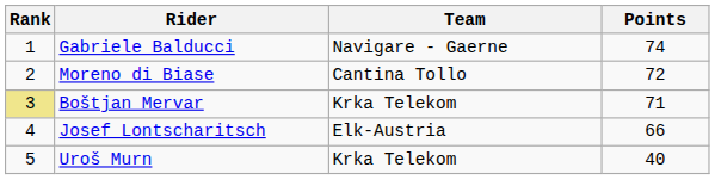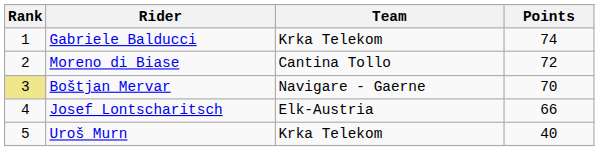 <table class="wikitable">
 <tr>
 <th>Rank</th>
 <th>Rider</th>
 <th>Team</th>
 <th>Points</th>
 </tr>
 <tr>
 <td align=center>1</td>
 <td width=200> <a href='#'>Gabriele Balducci</a> </td>
-<td width=200>Navigare - Gaerne</td>
+<td>Krka Telekom</td>
 <td width=75 align=center>74</td>
 </tr>
 <tr>
 <td align=center>2</td>
 <td> <a href='#'>Moreno di Biase</a></td>
 <td>Cantina Tollo</td>
 <td align=center>72</td>
 </tr>
 <tr>
 <td align=center style="background: khaki;">3</td>
 <td> <a href='#'>Boštjan Mervar</a></td>
-<td>Krka Telekom</td>
-<td align=center>71</td>
+<td width=200>Navigare - Gaerne</td>
+<td align=center>70</td>
 </tr>
 <tr>
 <td align=center>4</td>
 <td> <a href='#'>Josef Lontscharitsch</a></td>
 <td>Elk-Austria</td>
 <td align=center>66</td>
 </tr>
 <tr>
 <td align=center>5</td>
 <td> <a href='#'>Uroš Murn</a></td>
 <td>Krka Telekom</td>
 <td align=center>40</td>
 </tr>
 </table>
